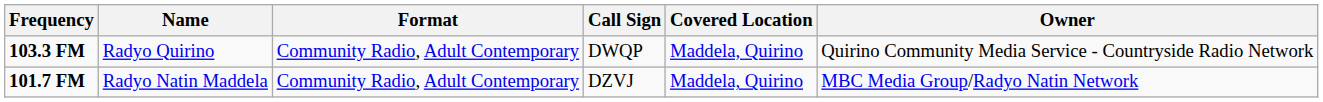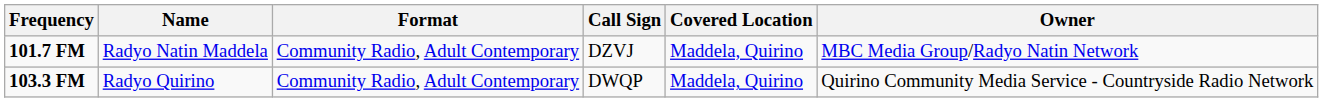 <table class="wikitable" style="font-size: 90%;">
 <tr>
 <th>Frequency</th>
 <th>Name</th>
 <th>Format</th>
 <th>Call Sign</th>
 <th>Covered Location</th>
 <th>Owner</th>
 </tr>
 <tr>
+<td><strong>101.7 FM</strong></td>
+<td><a href='#'>Radyo Natin Maddela</a></td>
+<td><a href='#'>Community Radio</a>, <a href='#'>Adult Contemporary</a></td>
+<td>DZVJ</td>
+<td><a href='#'>Maddela, Quirino</a></td>
+<td><a href='#'>MBC Media Group</a>/<a href='#'>Radyo Natin Network</a></td>
+</tr>
+<tr>
 <td><strong>103.3 FM</strong></td>
 <td><a href='#'>Radyo Quirino</a></td>
 <td><a href='#'>Community Radio</a>, <a href='#'>Adult Contemporary</a></td>
 <td>DWQP</td>
 <td><a href='#'>Maddela, Quirino</a></td>
 <td>Quirino Community Media Service - Countryside Radio Network</td>
 </tr>
-<tr>
-<td><strong>101.7 FM</strong></td>
-<td><a href='#'>Radyo Natin Maddela</a></td>
-<td><a href='#'>Community Radio</a>, <a href='#'>Adult Contemporary</a></td>
-<td>DZVJ</td>
-<td><a href='#'>Maddela, Quirino</a></td>
-<td><a href='#'>MBC Media Group</a>/<a href='#'>Radyo Natin Network</a></td>
-</tr>
 </table>
